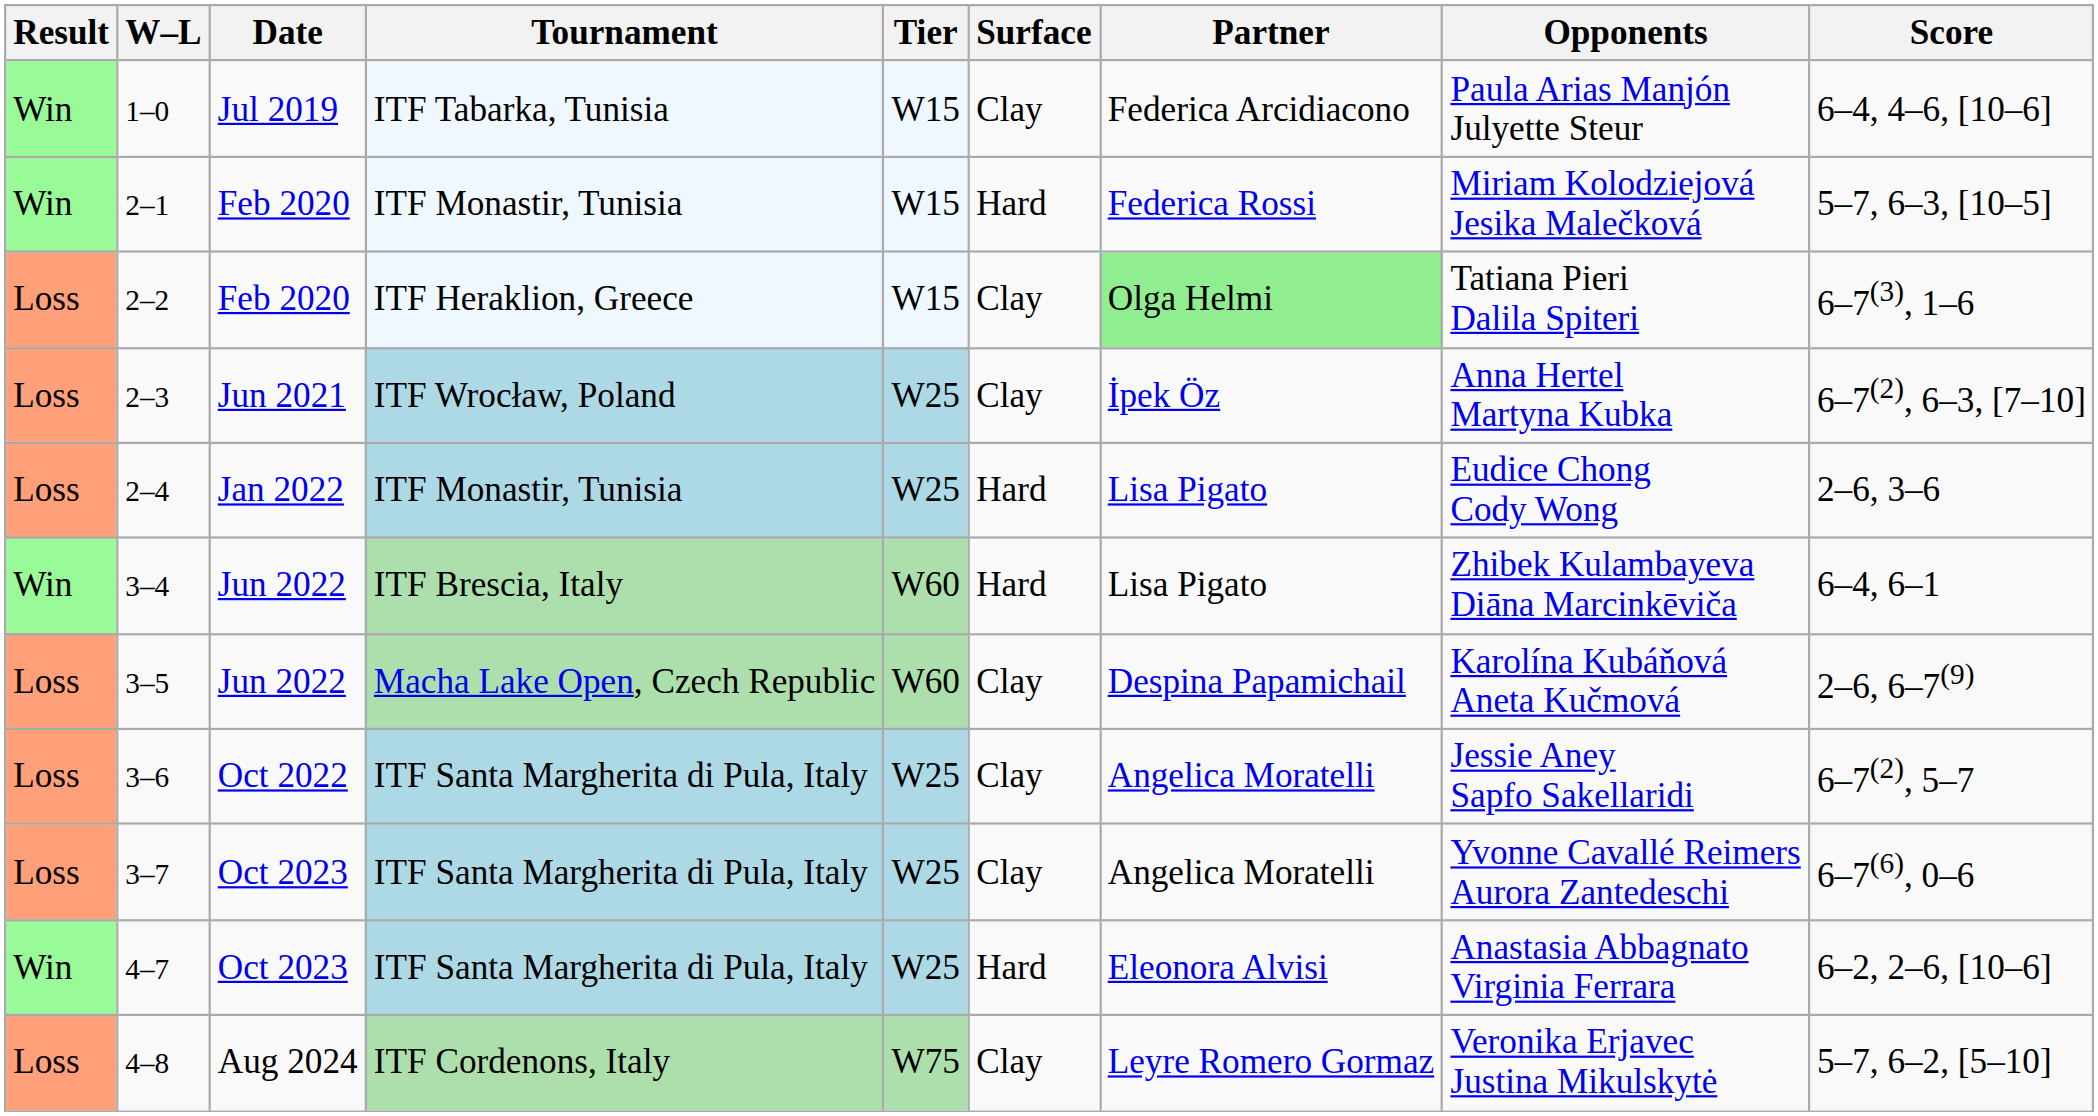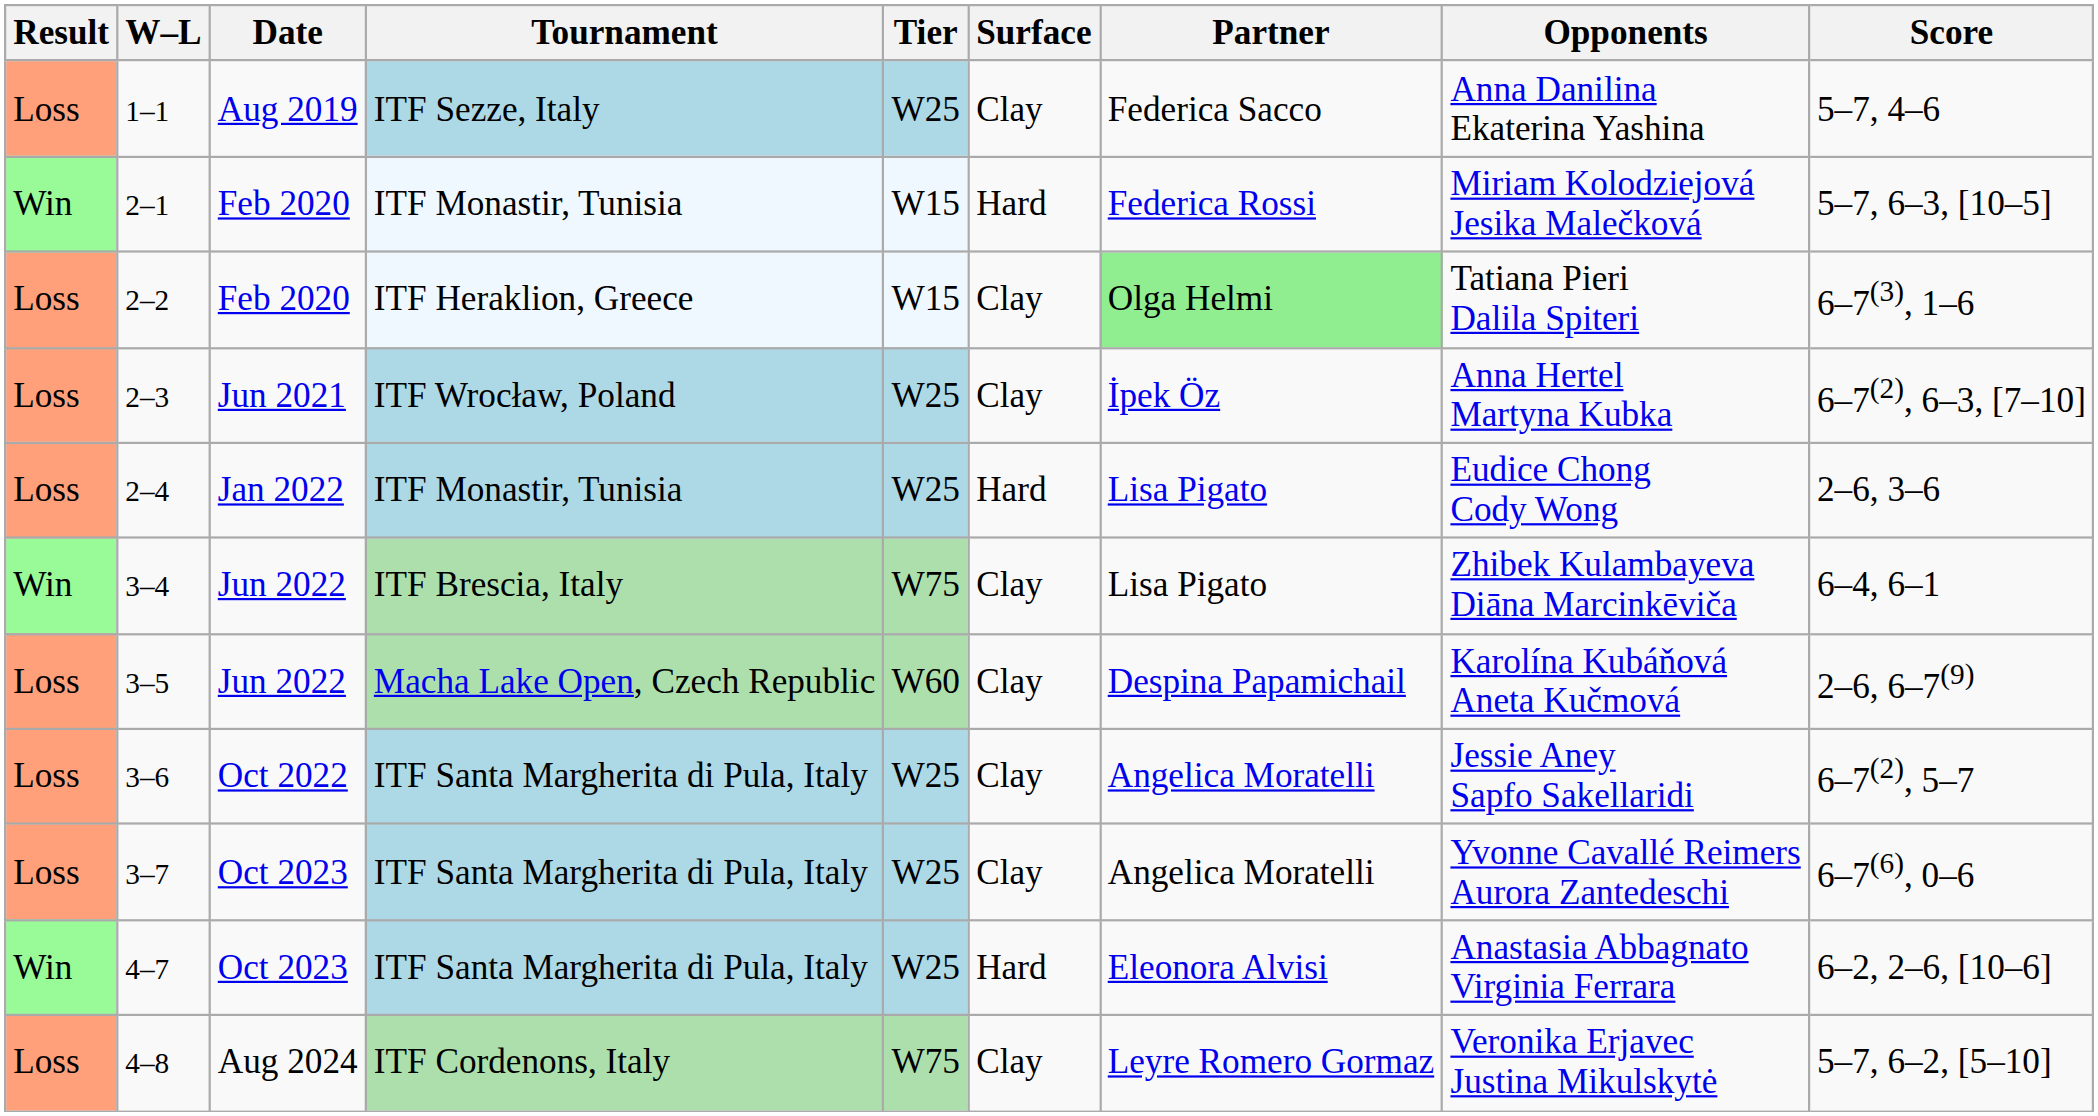 <table class="sortable wikitable">
 <tr>
 <th>Result</th>
 <th class="unsortable">W–L</th>
 <th>Date</th>
 <th>Tournament</th>
 <th>Tier</th>
 <th>Surface</th>
 <th>Partner</th>
 <th>Opponents</th>
 <th class="unsortable">Score</th>
 </tr>
 <tr>
-<td style="background:#98fb98;">Win</td>
-<td><small>1–0</small></td>
-<td><a href='#'>Jul 2019</a></td>
-<td style="background:#f0f8ff;">ITF Tabarka, Tunisia</td>
-<td style="background:#f0f8ff;">W15</td>
+<td bgcolor="FFA07A">Loss</td>
+<td><small>1–1</small></td>
+<td><a href='#'>Aug 2019</a></td>
+<td style="background:lightblue;">ITF Sezze, Italy</td>
+<td style="background:lightblue;">W25</td>
 <td>Clay</td>
-<td> Federica Arcidiacono</td>
-<td> <a href='#'>Paula Arias Manjón</a> <br>  Julyette Steur</td>
-<td>6–4, 4–6, [10–6]</td>
+<td> Federica Sacco</td>
+<td> <a href='#'>Anna Danilina</a> <br>  Ekaterina Yashina</td>
+<td>5–7, 4–6</td>
 </tr>
 <tr>
 <td style="background:#98fb98;">Win</td>
 <td><small>2–1</small></td>
 <td><a href='#'>Feb 2020</a></td>
 <td style="background:#f0f8ff;">ITF Monastir, Tunisia</td>
 <td style="background:#f0f8ff;">W15</td>
 <td>Hard</td>
 <td> <a href='#'>Federica Rossi</a></td>
 <td> <a href='#'>Miriam Kolodziejová</a> <br>  <a href='#'>Jesika Malečková</a></td>
 <td>5–7, 6–3, [10–5]</td>
 </tr>
 <tr>
 <td bgcolor="FFA07A">Loss</td>
 <td><small>2–2</small></td>
 <td><a href='#'>Feb 2020</a></td>
 <td style="background:#f0f8ff;">ITF Heraklion, Greece</td>
 <td style="background:#f0f8ff;">W15</td>
 <td>Clay</td>
 <td style="background: lightgreen;"> Olga Helmi</td>
 <td> Tatiana Pieri <br>  <a href='#'>Dalila Spiteri</a></td>
 <td>6–7<sup>(3)</sup>, 1–6</td>
 </tr>
 <tr>
 <td bgcolor="FFA07A">Loss</td>
 <td><small>2–3</small></td>
 <td><a href='#'>Jun 2021</a></td>
 <td style="background:lightblue;">ITF Wrocław, Poland</td>
 <td style="background:lightblue;">W25</td>
 <td>Clay</td>
 <td> <a href='#'>İpek Öz</a></td>
 <td> <a href='#'>Anna Hertel</a> <br>  <a href='#'>Martyna Kubka</a></td>
 <td>6–7<sup>(2)</sup>, 6–3, [7–10]</td>
 </tr>
 <tr>
 <td bgcolor="FFA07A">Loss</td>
 <td><small>2–4</small></td>
 <td><a href='#'>Jan 2022</a></td>
 <td style="background:lightblue;">ITF Monastir, Tunisia</td>
 <td style="background:lightblue;">W25</td>
 <td>Hard</td>
 <td> <a href='#'>Lisa Pigato</a></td>
 <td> <a href='#'>Eudice Chong</a> <br>  <a href='#'>Cody Wong</a></td>
 <td>2–6, 3–6</td>
 </tr>
 <tr>
 <td style="background:#98fb98;">Win</td>
 <td><small>3–4</small></td>
 <td><a href='#'>Jun 2022</a></td>
 <td style="background:#addfad;">ITF Brescia, Italy</td>
-<td style="background:#addfad;">W60</td>
-<td>Hard</td>
+<td style="background:#addfad;">W75</td>
+<td>Clay</td>
 <td> Lisa Pigato</td>
 <td> <a href='#'>Zhibek Kulambayeva</a> <br>  <a href='#'>Diāna Marcinkēviča</a></td>
 <td>6–4, 6–1</td>
 </tr>
 <tr>
 <td bgcolor="FFA07A">Loss</td>
 <td><small>3–5</small></td>
 <td><a href='#'>Jun 2022</a></td>
 <td style="background:#addfad;"><a href='#'>Macha Lake Open</a>, Czech Republic</td>
 <td style="background:#addfad;">W60</td>
 <td>Clay</td>
 <td> <a href='#'>Despina Papamichail</a></td>
 <td> <a href='#'>Karolína Kubáňová</a> <br>  <a href='#'>Aneta Kučmová</a></td>
 <td>2–6, 6–7<sup>(9)</sup></td>
 </tr>
 <tr>
 <td bgcolor="FFA07A">Loss</td>
 <td><small>3–6</small></td>
 <td><a href='#'>Oct 2022</a></td>
 <td style="background:lightblue;">ITF Santa Margherita di Pula, Italy</td>
 <td style="background:lightblue;">W25</td>
 <td>Clay</td>
 <td> <a href='#'>Angelica Moratelli</a></td>
 <td> <a href='#'>Jessie Aney</a> <br>  <a href='#'>Sapfo Sakellaridi</a></td>
 <td>6–7<sup>(2)</sup>, 5–7</td>
 </tr>
 <tr>
 <td bgcolor="FFA07A">Loss</td>
 <td><small>3–7</small></td>
 <td><a href='#'>Oct 2023</a></td>
 <td style="background:lightblue;">ITF Santa Margherita di Pula, Italy</td>
 <td style="background:lightblue;">W25</td>
 <td>Clay</td>
 <td> Angelica Moratelli</td>
 <td> <a href='#'>Yvonne Cavallé Reimers</a> <br>  <a href='#'>Aurora Zantedeschi</a></td>
 <td>6–7<sup>(6)</sup>, 0–6</td>
 </tr>
 <tr>
 <td bgcolor=#98fb98>Win</td>
 <td><small>4–7</small></td>
 <td><a href='#'>Oct 2023</a></td>
 <td style="background:lightblue;">ITF Santa Margherita di Pula, Italy</td>
 <td style="background:lightblue;">W25</td>
 <td>Hard</td>
 <td> <a href='#'>Eleonora Alvisi</a></td>
 <td> <a href='#'>Anastasia Abbagnato</a> <br>  <a href='#'>Virginia Ferrara</a></td>
 <td>6–2, 2–6, [10–6]</td>
 </tr>
 <tr>
 <td style="background:#ffa07a;">Loss</td>
 <td><small>4–8</small></td>
 <td>Aug 2024</td>
 <td style="background:#addfad;">ITF Cordenons, Italy</td>
 <td style="background:#addfad;">W75</td>
 <td>Clay</td>
 <td> <a href='#'>Leyre Romero Gormaz</a></td>
 <td> <a href='#'>Veronika Erjavec</a> <br>  <a href='#'>Justina Mikulskytė</a></td>
 <td>5–7, 6–2, [5–10]</td>
 </tr>
 </table>
